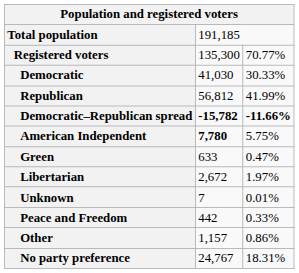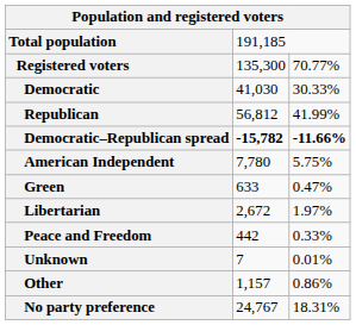 <table class="wikitable collapsible collapsed">
 <tr>
 <th colspan="3">Population and registered voters</th>
 </tr>
 <tr>
 <th scope="row" style="text-align: left;">Total population</th>
 <td colspan="2">191,185</td>
 </tr>
 <tr>
 <th scope="row" style="text-align: left;">  Registered voters</th>
 <td>135,300</td>
 <td>70.77%</td>
 </tr>
 <tr>
 <th scope="row" style="text-align: left;">    Democratic</th>
 <td>41,030</td>
 <td>30.33%</td>
 </tr>
 <tr>
 <th scope="row" style="text-align: left;">    Republican</th>
 <td>56,812</td>
 <td>41.99%</td>
 </tr>
 <tr>
 <th scope="row" style="text-align: left;">    Democratic–Republican spread</th>
 <td><span><strong>-15,782</strong></span></td>
 <td><span><strong>-11.66%</strong></span></td>
 </tr>
 <tr>
 <th scope="row" style="text-align: left;">    American Independent</th>
-<td><strong>7,780</strong></td>
+<td>7,780</td>
 <td>5.75%</td>
 </tr>
 <tr>
 <th scope="row" style="text-align: left;">    Green</th>
 <td>633</td>
 <td>0.47%</td>
 </tr>
 <tr>
 <th scope="row" style="text-align: left;">    Libertarian</th>
 <td>2,672</td>
 <td>1.97%</td>
 </tr>
 <tr>
+<th scope="row" style="text-align: left;">    Peace and Freedom</th>
+<td>442</td>
+<td>0.33%</td>
+</tr>
+<tr>
 <th scope="row" style="text-align: left;">    Unknown</th>
 <td>7</td>
 <td>0.01%</td>
-</tr>
-<tr>
-<th scope="row" style="text-align: left;">    Peace and Freedom</th>
-<td>442</td>
-<td>0.33%</td>
 </tr>
 <tr>
 <th scope="row" style="text-align: left;">    Other</th>
 <td>1,157</td>
 <td>0.86%</td>
 </tr>
 <tr>
 <th scope="row" style="text-align: left;">    No party preference</th>
 <td>24,767</td>
 <td>18.31%</td>
 </tr>
 </table>
